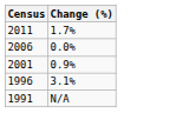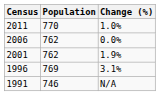 <table class="wikitable">
 <tr>
 <th>Census</th>
+<th>Population</th>
 <th>Change (%)</th>
 </tr>
 <tr>
 <td>2011</td>
-<td> 1.7%</td>
+<td>770</td>
+<td> 1.0%</td>
 </tr>
 <tr>
 <td>2006</td>
+<td>762</td>
 <td> 0.0%</td>
 </tr>
 <tr>
 <td>2001</td>
-<td> 0.9%</td>
+<td>762</td>
+<td> 1.9%</td>
 </tr>
 <tr>
 <td>1996</td>
+<td>769</td>
 <td> 3.1%</td>
 </tr>
 <tr>
 <td>1991</td>
+<td>746</td>
 <td>N/A</td>
 </tr>
 </table>
